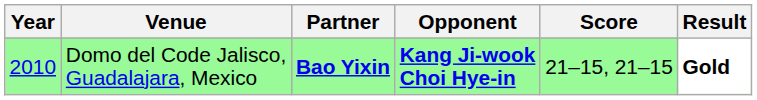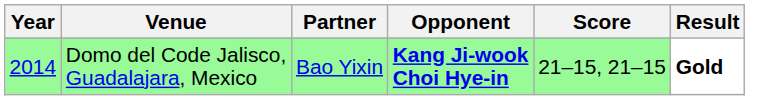 <table class="sortable wikitable" style="font-size: 90%;">
 <tr>
 <th>Year</th>
 <th>Venue</th>
 <th>Partner</th>
 <th>Opponent</th>
 <th>Score</th>
 <th>Result</th>
 </tr>
 <tr style="background:#98FB98">
-<td align="center"><a href='#'>2010</a></td>
+<td align="center"><a href='#'>2014</a></td>
 <td align="left">Domo del Code Jalisco,<br><a href='#'>Guadalajara</a>, Mexico</td>
-<td align="left"><strong> <a href='#'>Bao Yixin</a></strong></td>
+<td align="left"> <a href='#'>Bao Yixin</a></td>
 <td align="left"><strong> <a href='#'>Kang Ji-wook</a><br> <a href='#'>Choi Hye-in</a></strong></td>
 <td align="left">21–15, 21–15</td>
 <td style="text-align:left; background:white"> <strong>Gold</strong></td>
 </tr>
 </table>
